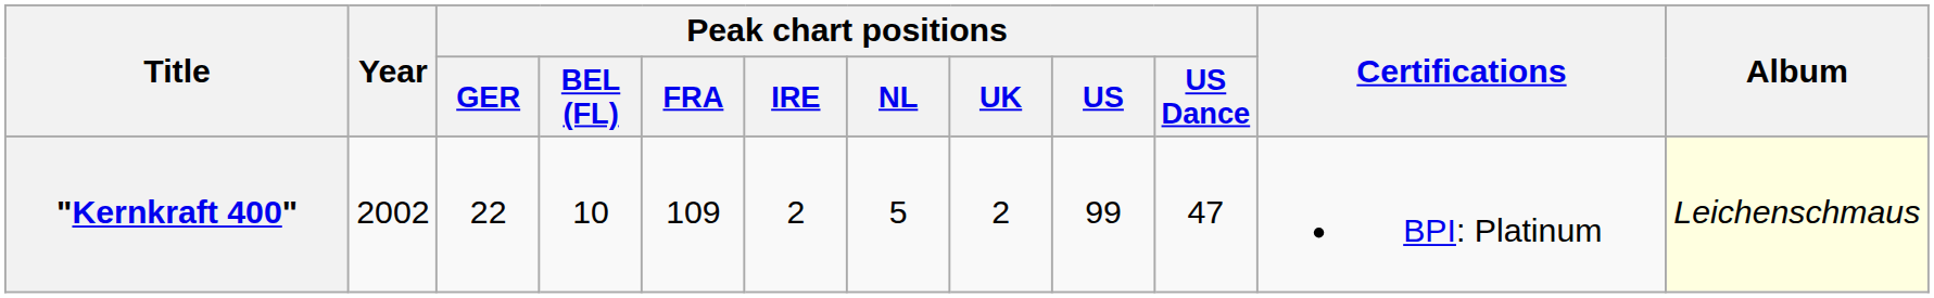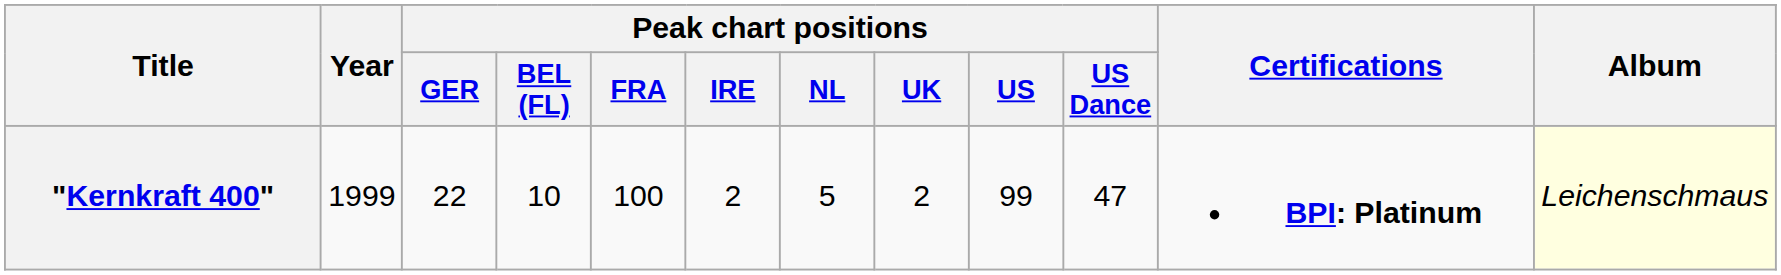 <table class="wikitable plainrowheaders" style="text-align:center;">
 <tr>
 <th scope="col" rowspan=2 style="width:10em;">Title</th>
 <th scope="col" rowspan=2>Year</th>
 <th scope="col" colspan=8>Peak chart positions</th>
 <th scope="col" rowspan=2 style="width:12em;"><a href='#'>Certifications</a></th>
 <th scope="col" rowspan=2>Album</th>
 </tr>
 <tr>
 <th style="width:3em;font-size:90%;"><a href='#'>GER</a><br></th>
 <th style="width:3em;font-size:90%;"><a href='#'>BEL<br>(FL)</a><br></th>
 <th style="width:3em;font-size:90%;"><a href='#'>FRA</a><br></th>
 <th style="width:3em;font-size:90%;"><a href='#'>IRE</a><br></th>
 <th style="width:3em;font-size:90%;"><a href='#'>NL</a><br></th>
 <th style="width:3em;font-size:90%;"><a href='#'>UK</a><br></th>
 <th style="width:3em;font-size:90%;"><a href='#'>US</a><br></th>
 <th style="width:3em;font-size:90%;"><a href='#'>US<br>Dance</a><br></th>
 </tr>
 <tr>
 <th scope="row">"<a href='#'>Kernkraft 400</a>"</th>
-<td>2002</td>
+<td>1999</td>
 <td>22</td>
 <td>10</td>
-<td>109</td>
+<td>100</td>
 <td>2</td>
 <td>5</td>
 <td>2</td>
 <td>99</td>
 <td>47</td>
-<td><br><ul><li><a href='#'>BPI</a>: Platinum</li></ul></td>
+<td><strong><br><ul><li><a href='#'>BPI</a>: Platinum</li></ul></strong></td>
 <td style="background: lightyellow;"><em>Leichenschmaus</em></td>
 </tr>
 </table>
